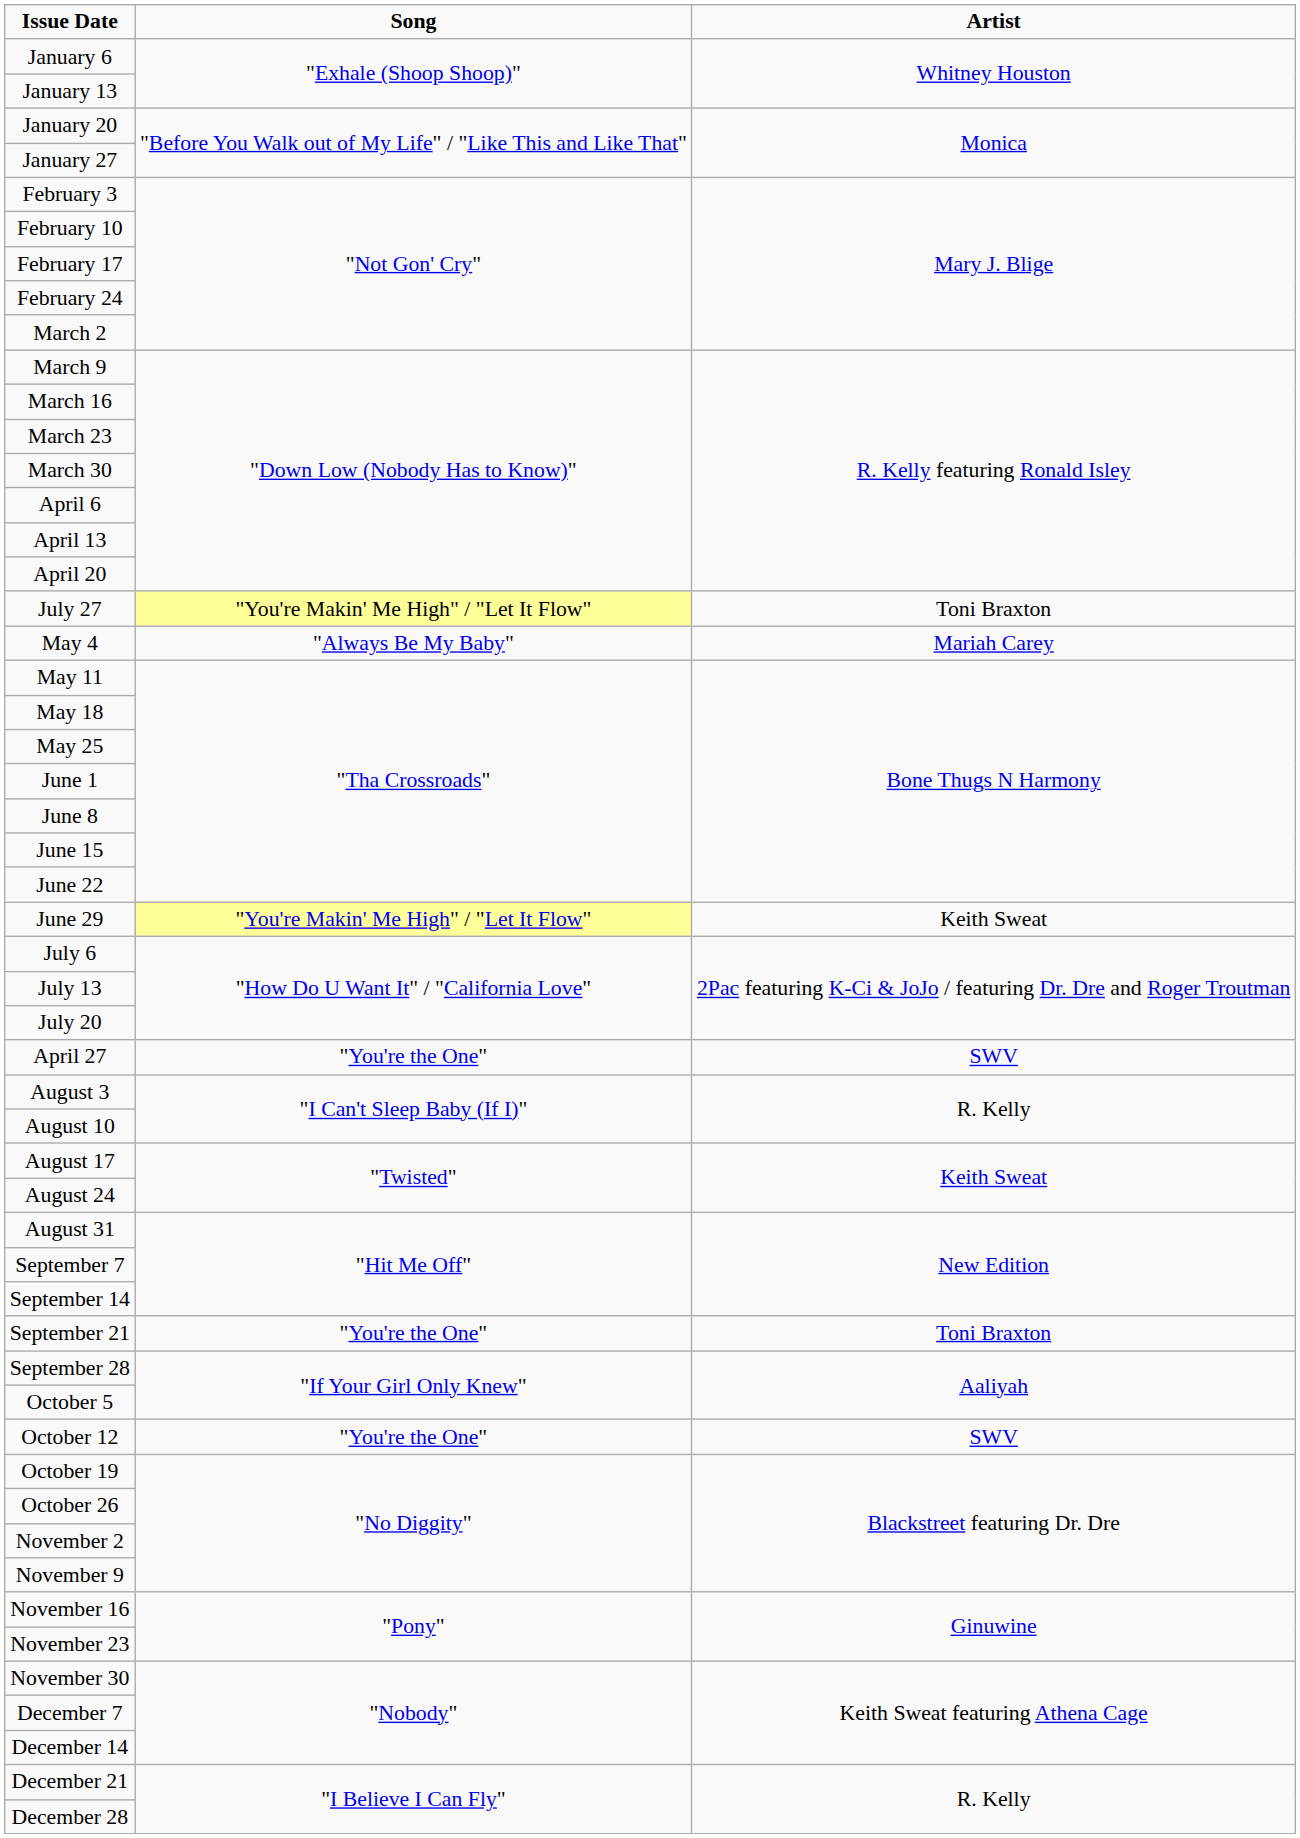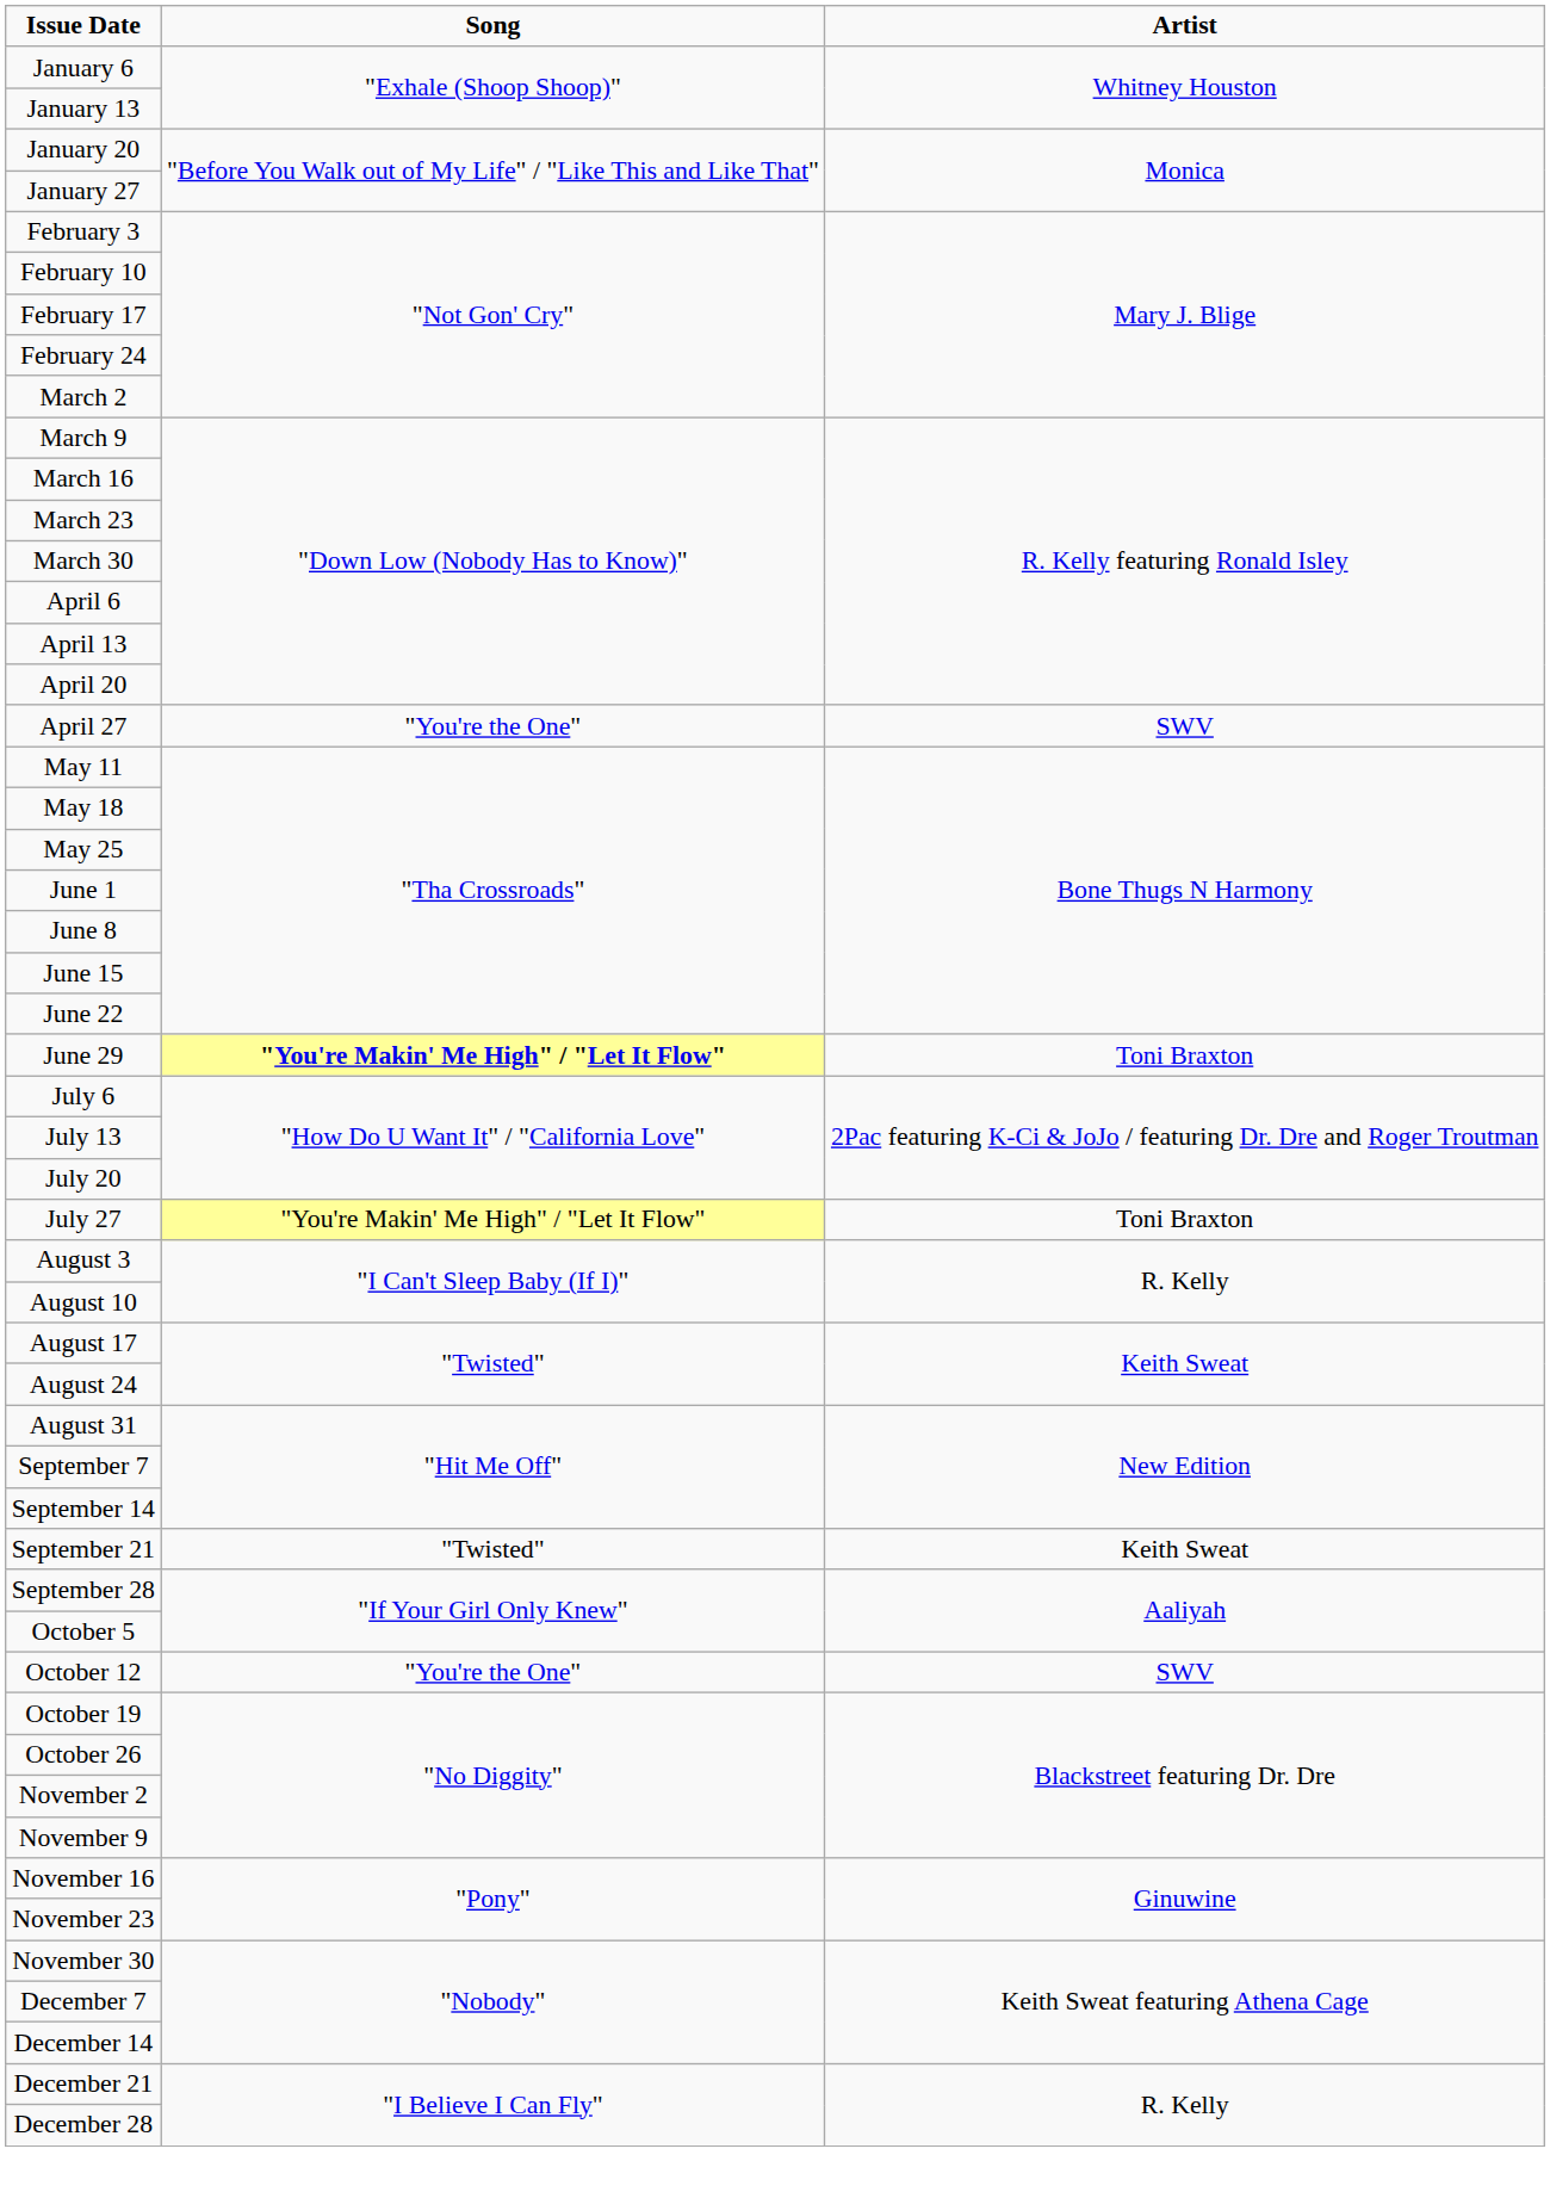 <table class="wikitable plainrowheaders" style="text-align: center">
 <tr>
 <td><strong>Issue Date</strong></td>
 <td><strong>Song</strong></td>
 <td><strong>Artist</strong></td>
 </tr>
 <tr>
 <td>January 6</td>
 <td rowspan="2">"<a href='#'>Exhale (Shoop Shoop)</a>"</td>
 <td rowspan="2"><a href='#'>Whitney Houston</a></td>
 </tr>
 <tr>
 <td>January 13</td>
 </tr>
 <tr>
 <td>January 20</td>
 <td rowspan="2">"<a href='#'>Before You Walk out of My Life</a>" / "<a href='#'>Like This and Like That</a>"</td>
 <td rowspan="2"><a href='#'>Monica</a></td>
 </tr>
 <tr>
 <td>January 27</td>
 </tr>
 <tr>
 <td>February 3</td>
 <td rowspan="5">"<a href='#'>Not Gon' Cry</a>"</td>
 <td rowspan="5"><a href='#'>Mary J. Blige</a></td>
 </tr>
 <tr>
 <td>February 10</td>
 </tr>
 <tr>
 <td>February 17</td>
 </tr>
 <tr>
 <td>February 24</td>
 </tr>
 <tr>
 <td>March 2</td>
 </tr>
 <tr>
 <td>March 9</td>
 <td rowspan="7">"<a href='#'>Down Low (Nobody Has to Know)</a>"</td>
 <td rowspan="7"><a href='#'>R. Kelly</a> featuring <a href='#'>Ronald Isley</a></td>
 </tr>
 <tr>
 <td>March 16</td>
 </tr>
 <tr>
 <td>March 23</td>
 </tr>
 <tr>
 <td>March 30</td>
 </tr>
 <tr>
 <td>April 6</td>
 </tr>
 <tr>
 <td>April 13</td>
 </tr>
 <tr>
 <td>April 20</td>
 </tr>
 <tr>
-<td>July 27</td>
-<td bgcolor="#FFFF99">"You're Makin' Me High" / "Let It Flow" </td>
-<td>Toni Braxton</td>
-</tr>
-<tr>
-<td>May 4</td>
-<td>"<a href='#'>Always Be My Baby</a>"</td>
-<td><a href='#'>Mariah Carey</a></td>
+<td>April 27</td>
+<td>"<a href='#'>You're the One</a>"</td>
+<td><a href='#'>SWV</a></td>
 </tr>
 <tr>
 <td>May 11</td>
 <td rowspan="7">"<a href='#'>Tha Crossroads</a>"</td>
 <td rowspan="7"><a href='#'>Bone Thugs N Harmony</a></td>
 </tr>
 <tr>
 <td>May 18</td>
 </tr>
 <tr>
 <td>May 25</td>
 </tr>
 <tr>
 <td>June 1</td>
 </tr>
 <tr>
 <td>June 8</td>
 </tr>
 <tr>
 <td>June 15</td>
 </tr>
 <tr>
 <td>June 22</td>
 </tr>
 <tr>
 <td>June 29</td>
-<td bgcolor="#FFFF99">"<a href='#'>You're Makin' Me High</a>" / "<a href='#'>Let It Flow</a>" </td>
-<td>Keith Sweat</td>
+<td bgcolor="#FFFF99"><strong>"<a href='#'>You're Makin' Me High</a>" / "<a href='#'>Let It Flow</a>" </strong></td>
+<td><a href='#'>Toni Braxton</a></td>
 </tr>
 <tr>
 <td>July 6</td>
 <td rowspan="3">"<a href='#'>How Do U Want It</a>" / "<a href='#'>California Love</a>"</td>
 <td rowspan="3"><a href='#'>2Pac</a> featuring <a href='#'>K-Ci & JoJo</a> / featuring <a href='#'>Dr. Dre</a> and <a href='#'>Roger Troutman</a></td>
 </tr>
 <tr>
 <td>July 13</td>
 </tr>
 <tr>
 <td>July 20</td>
 </tr>
 <tr>
-<td>April 27</td>
-<td>"<a href='#'>You're the One</a>"</td>
-<td><a href='#'>SWV</a></td>
+<td>July 27</td>
+<td bgcolor="#FFFF99">"You're Makin' Me High" / "Let It Flow" </td>
+<td>Toni Braxton</td>
 </tr>
 <tr>
 <td>August 3</td>
 <td rowspan="2">"<a href='#'>I Can't Sleep Baby (If I)</a>"</td>
 <td rowspan="2">R. Kelly</td>
 </tr>
 <tr>
 <td>August 10</td>
 </tr>
 <tr>
 <td>August 17</td>
 <td rowspan="2">"<a href='#'>Twisted</a>"</td>
 <td rowspan="2"><a href='#'>Keith Sweat</a></td>
 </tr>
 <tr>
 <td>August 24</td>
 </tr>
 <tr>
 <td>August 31</td>
 <td rowspan="3">"<a href='#'>Hit Me Off</a>"</td>
 <td rowspan="3"><a href='#'>New Edition</a></td>
 </tr>
 <tr>
 <td>September 7</td>
 </tr>
 <tr>
 <td>September 14</td>
 </tr>
 <tr>
 <td>September 21</td>
-<td>"<a href='#'>You're the One</a>"</td>
-<td><a href='#'>Toni Braxton</a></td>
+<td>"Twisted"</td>
+<td>Keith Sweat</td>
 </tr>
 <tr>
 <td>September 28</td>
 <td rowspan="2">"<a href='#'>If Your Girl Only Knew</a>"</td>
 <td rowspan="2"><a href='#'>Aaliyah</a></td>
 </tr>
 <tr>
 <td>October 5</td>
 </tr>
 <tr>
 <td>October 12</td>
 <td>"<a href='#'>You're the One</a>"</td>
 <td><a href='#'>SWV</a></td>
 </tr>
 <tr>
 <td>October 19</td>
 <td rowspan="4">"<a href='#'>No Diggity</a>"</td>
 <td rowspan="4"><a href='#'>Blackstreet</a> featuring Dr. Dre</td>
 </tr>
 <tr>
 <td>October 26</td>
 </tr>
 <tr>
 <td>November 2</td>
 </tr>
 <tr>
 <td>November 9</td>
 </tr>
 <tr>
 <td>November 16</td>
 <td rowspan="2">"<a href='#'>Pony</a>"</td>
 <td rowspan="2"><a href='#'>Ginuwine</a></td>
 </tr>
 <tr>
 <td>November 23</td>
 </tr>
 <tr>
 <td>November 30</td>
 <td rowspan="3">"<a href='#'>Nobody</a>"</td>
 <td rowspan="3">Keith Sweat featuring <a href='#'>Athena Cage</a></td>
 </tr>
 <tr>
 <td>December 7</td>
 </tr>
 <tr>
 <td>December 14</td>
 </tr>
 <tr>
 <td>December 21</td>
 <td rowspan="2">"<a href='#'>I Believe I Can Fly</a>"</td>
 <td rowspan="2">R. Kelly</td>
 </tr>
 <tr>
 <td>December 28</td>
 </tr>
 <tr>
 </tr>
 </table>
